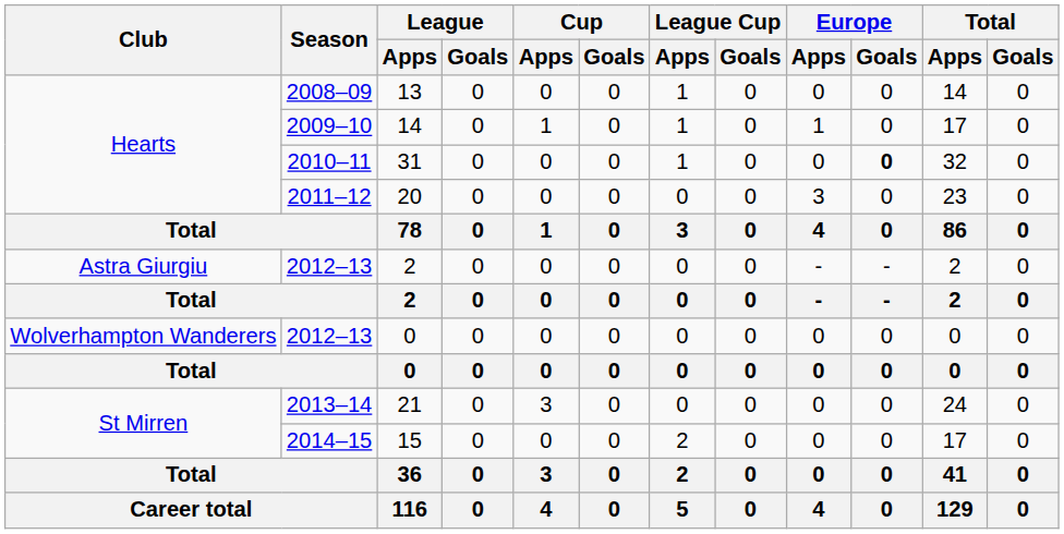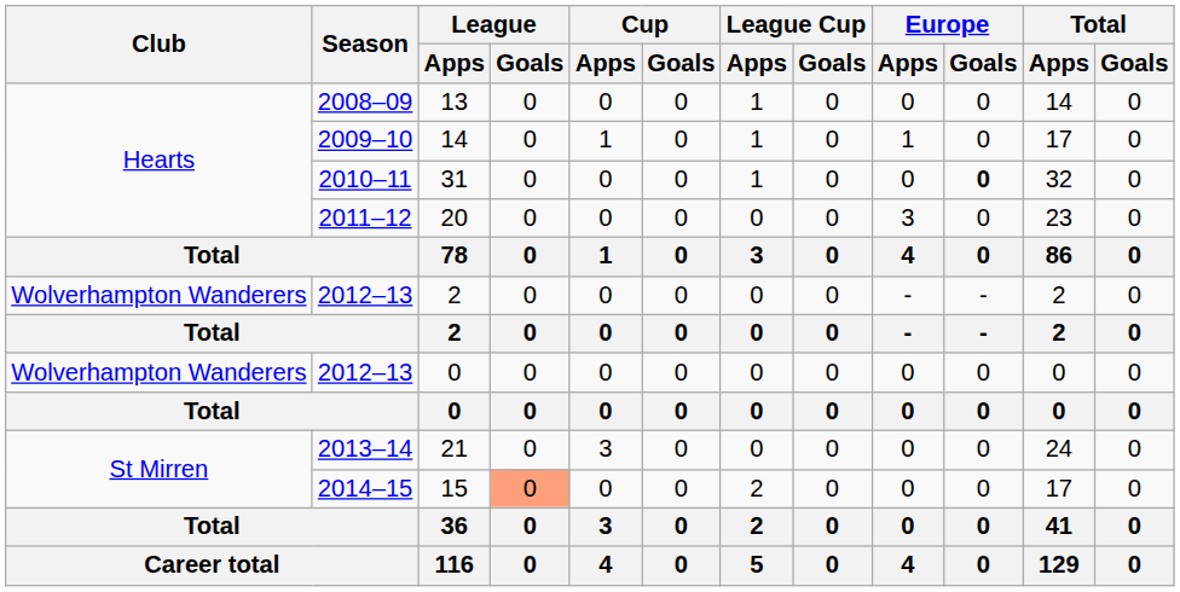 <table class="wikitable" style="text-align: center;">
 <tr>
 <th rowspan="2">Club</th>
 <th rowspan="2">Season</th>
 <th colspan="2">League</th>
 <th colspan="2">Cup</th>
 <th colspan="2">League Cup</th>
 <th colspan="2"><a href='#'>Europe</a></th>
 <th colspan="2">Total</th>
 </tr>
 <tr>
 <th>Apps</th>
 <th>Goals</th>
 <th>Apps</th>
 <th>Goals</th>
 <th>Apps</th>
 <th>Goals</th>
 <th>Apps</th>
 <th>Goals</th>
 <th>Apps</th>
 <th>Goals</th>
 </tr>
 <tr>
 <td rowspan="4"><a href='#'>Hearts</a></td>
 <td><a href='#'>2008–09</a></td>
 <td>13</td>
 <td>0</td>
 <td>0</td>
 <td>0</td>
 <td>1</td>
 <td>0</td>
 <td>0</td>
 <td>0</td>
 <td>14</td>
 <td>0</td>
 </tr>
 <tr>
 <td><a href='#'>2009–10</a></td>
 <td>14</td>
 <td>0</td>
 <td>1</td>
 <td>0</td>
 <td>1</td>
 <td>0</td>
 <td>1</td>
 <td>0</td>
 <td>17</td>
 <td>0</td>
 </tr>
 <tr>
 <td><a href='#'>2010–11</a></td>
 <td>31</td>
 <td>0</td>
 <td>0</td>
 <td>0</td>
 <td>1</td>
 <td>0</td>
 <td>0</td>
 <td><strong>0</strong></td>
 <td>32</td>
 <td>0</td>
 </tr>
 <tr>
 <td><a href='#'>2011–12</a></td>
 <td>20</td>
 <td>0</td>
 <td>0</td>
 <td>0</td>
 <td>0</td>
 <td>0</td>
 <td>3</td>
 <td>0</td>
 <td>23</td>
 <td>0</td>
 </tr>
 <tr>
 <th colspan="2">Total</th>
 <th>78</th>
 <th>0</th>
 <th>1</th>
 <th>0</th>
 <th>3</th>
 <th>0</th>
 <th>4</th>
 <th>0</th>
 <th>86</th>
 <th>0</th>
 </tr>
 <tr>
-<td><a href='#'>Astra Giurgiu</a></td>
+<td><a href='#'>Wolverhampton Wanderers</a></td>
 <td><a href='#'>2012–13</a></td>
 <td>2</td>
 <td>0</td>
 <td>0</td>
 <td>0</td>
 <td>0</td>
 <td>0</td>
 <td>-</td>
 <td>-</td>
 <td>2</td>
 <td>0</td>
 </tr>
 <tr>
 <th colspan="2">Total</th>
 <th>2</th>
 <th>0</th>
 <th>0</th>
 <th>0</th>
 <th>0</th>
 <th>0</th>
 <th>-</th>
 <th>-</th>
 <th>2</th>
 <th>0</th>
 </tr>
 <tr>
 <td><a href='#'>Wolverhampton Wanderers</a></td>
 <td><a href='#'>2012–13</a></td>
 <td>0</td>
 <td>0</td>
 <td>0</td>
 <td>0</td>
 <td>0</td>
 <td>0</td>
 <td>0</td>
 <td>0</td>
 <td>0</td>
 <td>0</td>
 </tr>
 <tr>
 <th colspan="2">Total</th>
 <th>0</th>
 <th>0</th>
 <th>0</th>
 <th>0</th>
 <th>0</th>
 <th>0</th>
 <th>0</th>
 <th>0</th>
 <th>0</th>
 <th>0</th>
 </tr>
 <tr>
 <td rowspan="2"><a href='#'>St Mirren</a></td>
 <td><a href='#'>2013–14</a></td>
 <td>21</td>
 <td>0</td>
 <td>3</td>
 <td>0</td>
 <td>0</td>
 <td>0</td>
 <td>0</td>
 <td>0</td>
 <td>24</td>
 <td>0</td>
 </tr>
 <tr>
 <td><a href='#'>2014–15</a></td>
 <td>15</td>
-<td>0</td>
+<td style="background: lightsalmon;">0</td>
 <td>0</td>
 <td>0</td>
 <td>2</td>
 <td>0</td>
 <td>0</td>
 <td>0</td>
 <td>17</td>
 <td>0</td>
 </tr>
 <tr>
 <th colspan="2">Total</th>
 <th>36</th>
 <th>0</th>
 <th>3</th>
 <th>0</th>
 <th>2</th>
 <th>0</th>
 <th>0</th>
 <th>0</th>
 <th>41</th>
 <th>0</th>
 </tr>
 <tr>
 <th colspan="2">Career total</th>
 <th>116</th>
 <th>0</th>
 <th>4</th>
 <th>0</th>
 <th>5</th>
 <th>0</th>
 <th>4</th>
 <th>0</th>
 <th>129</th>
 <th>0</th>
 </tr>
 </table>
